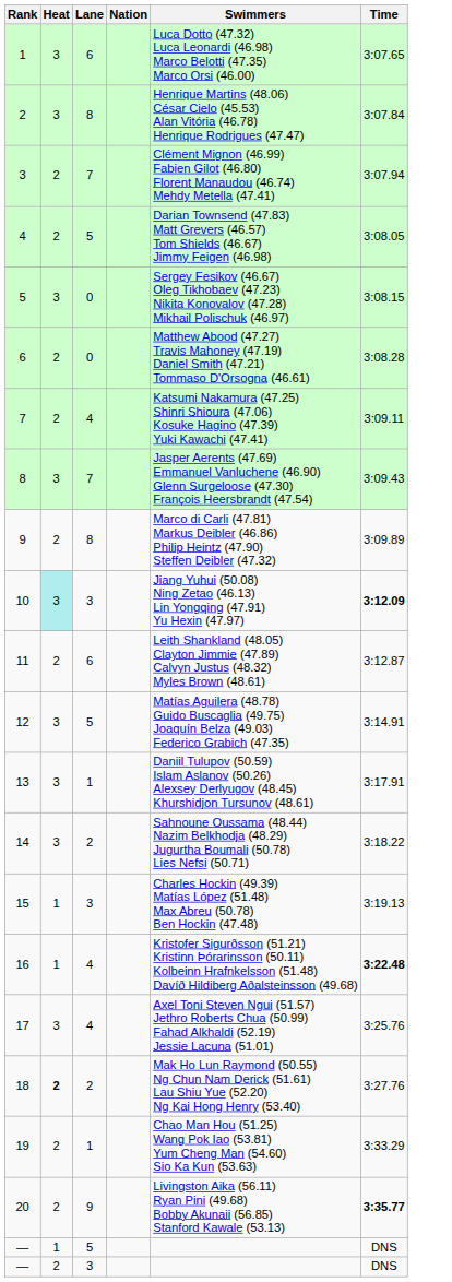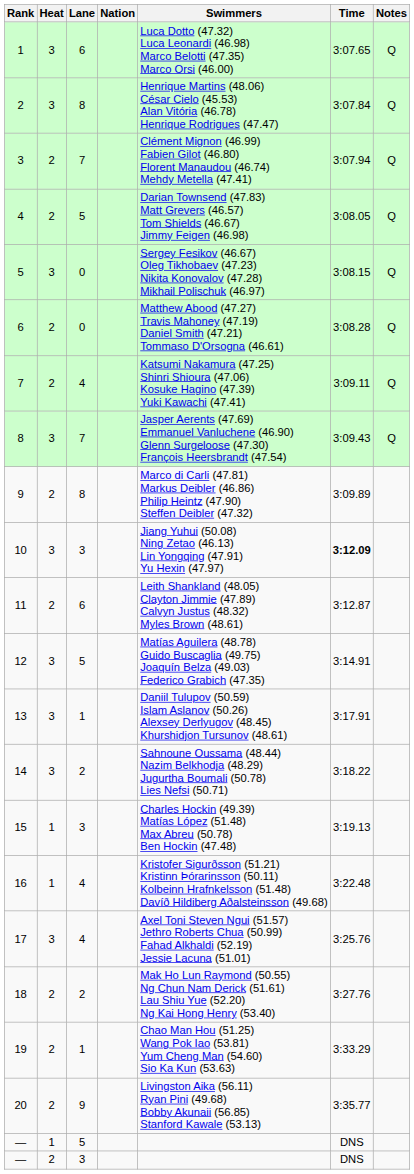 <table class="wikitable sortable" style="text-align:center">
 <tr>
 <th>Rank</th>
 <th>Heat</th>
 <th>Lane</th>
 <th>Nation</th>
 <th>Swimmers</th>
 <th>Time</th>
+<th>Notes</th>
 </tr>
 <tr style="background:#cfc;">
 <td>1</td>
 <td>3</td>
 <td>6</td>
 <td align=left></td>
 <td align=left><a href='#'>Luca Dotto</a> (47.32)<br><a href='#'>Luca Leonardi</a> (46.98)<br><a href='#'>Marco Belotti</a> (47.35)<br><a href='#'>Marco Orsi</a> (46.00)</td>
 <td>3:07.65</td>
+<td>Q</td>
 </tr>
 <tr style="background:#cfc;">
 <td>2</td>
 <td>3</td>
 <td>8</td>
 <td align=left></td>
 <td align=left><a href='#'>Henrique Martins</a> (48.06)<br><a href='#'>César Cielo</a> (45.53)<br><a href='#'>Alan Vitória</a> (46.78)<br><a href='#'>Henrique Rodrigues</a> (47.47)</td>
 <td>3:07.84</td>
+<td>Q</td>
 </tr>
 <tr style="background:#cfc;">
 <td>3</td>
 <td>2</td>
 <td>7</td>
 <td align=left></td>
 <td align=left><a href='#'>Clément Mignon</a> (46.99)<br><a href='#'>Fabien Gilot</a> (46.80)<br><a href='#'>Florent Manaudou</a> (46.74)<br><a href='#'>Mehdy Metella</a> (47.41)</td>
 <td>3:07.94</td>
+<td>Q</td>
 </tr>
 <tr style="background:#cfc;">
 <td>4</td>
 <td>2</td>
 <td>5</td>
 <td align=left></td>
 <td align=left><a href='#'>Darian Townsend</a> (47.83)<br><a href='#'>Matt Grevers</a> (46.57)<br><a href='#'>Tom Shields</a> (46.67)<br><a href='#'>Jimmy Feigen</a> (46.98)</td>
 <td>3:08.05</td>
+<td>Q</td>
 </tr>
 <tr style="background:#cfc;">
 <td>5</td>
 <td>3</td>
 <td>0</td>
 <td align=left></td>
 <td align=left><a href='#'>Sergey Fesikov</a> (46.67)<br><a href='#'>Oleg Tikhobaev</a> (47.23)<br><a href='#'>Nikita Konovalov</a> (47.28)<br><a href='#'>Mikhail Polischuk</a> (46.97)</td>
 <td>3:08.15</td>
+<td>Q</td>
 </tr>
 <tr style="background:#cfc;">
 <td>6</td>
 <td>2</td>
 <td>0</td>
 <td align=left></td>
 <td align=left><a href='#'>Matthew Abood</a> (47.27)<br><a href='#'>Travis Mahoney</a> (47.19)<br><a href='#'>Daniel Smith</a> (47.21)<br><a href='#'>Tommaso D'Orsogna</a> (46.61)</td>
 <td>3:08.28</td>
+<td>Q</td>
 </tr>
 <tr style="background:#cfc;">
 <td>7</td>
 <td>2</td>
 <td>4</td>
 <td align=left></td>
 <td align=left><a href='#'>Katsumi Nakamura</a> (47.25)<br><a href='#'>Shinri Shioura</a> (47.06)<br><a href='#'>Kosuke Hagino</a> (47.39)<br><a href='#'>Yuki Kawachi</a> (47.41)</td>
 <td>3:09.11</td>
+<td>Q</td>
 </tr>
 <tr style="background:#cfc;">
 <td>8</td>
 <td>3</td>
 <td>7</td>
 <td align=left></td>
 <td align=left><a href='#'>Jasper Aerents</a> (47.69)<br><a href='#'>Emmanuel Vanluchene</a> (46.90)<br><a href='#'>Glenn Surgeloose</a> (47.30)<br><a href='#'>François Heersbrandt</a> (47.54)</td>
 <td>3:09.43</td>
+<td>Q</td>
 </tr>
 <tr>
 <td>9</td>
 <td>2</td>
 <td>8</td>
 <td align=left></td>
 <td align=left><a href='#'>Marco di Carli</a> (47.81)<br><a href='#'>Markus Deibler</a> (46.86)<br><a href='#'>Philip Heintz</a> (47.90)<br><a href='#'>Steffen Deibler</a> (47.32)</td>
 <td>3:09.89</td>
+<td></td>
 </tr>
 <tr>
 <td>10</td>
-<td style="background: paleturquoise;">3</td>
+<td>3</td>
 <td>3</td>
 <td align=left></td>
 <td align=left><a href='#'>Jiang Yuhui</a> (50.08)<br><a href='#'>Ning Zetao</a> (46.13)<br><a href='#'>Lin Yongqing</a> (47.91)<br><a href='#'>Yu Hexin</a> (47.97)</td>
 <td><strong>3:12.09</strong></td>
+<td></td>
 </tr>
 <tr>
 <td>11</td>
 <td>2</td>
 <td>6</td>
 <td align=left></td>
 <td align=left><a href='#'>Leith Shankland</a> (48.05)<br><a href='#'>Clayton Jimmie</a> (47.89)<br><a href='#'>Calvyn Justus</a> (48.32)<br><a href='#'>Myles Brown</a> (48.61)</td>
 <td>3:12.87</td>
+<td></td>
 </tr>
 <tr>
 <td>12</td>
 <td>3</td>
 <td>5</td>
 <td align=left></td>
 <td align=left><a href='#'>Matías Aguilera</a> (48.78)<br><a href='#'>Guido Buscaglia</a> (49.75)<br><a href='#'>Joaquín Belza</a> (49.03)<br><a href='#'>Federico Grabich</a> (47.35)</td>
 <td>3:14.91</td>
+<td></td>
 </tr>
 <tr>
 <td>13</td>
 <td>3</td>
 <td>1</td>
 <td align=left></td>
 <td align=left><a href='#'>Daniil Tulupov</a> (50.59)<br><a href='#'>Islam Aslanov</a> (50.26)<br><a href='#'>Alexsey Derlyugov</a> (48.45)<br><a href='#'>Khurshidjon Tursunov</a> (48.61)</td>
 <td>3:17.91</td>
+<td></td>
 </tr>
 <tr>
 <td>14</td>
 <td>3</td>
 <td>2</td>
 <td align=left></td>
 <td align=left><a href='#'>Sahnoune Oussama</a> (48.44)<br><a href='#'>Nazim Belkhodja</a> (48.29)<br><a href='#'>Jugurtha Boumali</a> (50.78)<br><a href='#'>Lies Nefsi</a> (50.71)</td>
 <td>3:18.22</td>
+<td></td>
 </tr>
 <tr>
 <td>15</td>
 <td>1</td>
 <td>3</td>
 <td align=left></td>
 <td align=left><a href='#'>Charles Hockin</a> (49.39)<br><a href='#'>Matías López</a> (51.48)<br><a href='#'>Max Abreu</a> (50.78)<br><a href='#'>Ben Hockin</a> (47.48)</td>
 <td>3:19.13</td>
+<td></td>
 </tr>
 <tr>
 <td>16</td>
 <td>1</td>
 <td>4</td>
 <td align=left></td>
 <td align=left><a href='#'>Kristofer Sigurðsson</a> (51.21)<br><a href='#'>Kristinn Þórarinsson</a> (50.11)<br><a href='#'>Kolbeinn Hrafnkelsson</a> (51.48)<br><a href='#'>Davíð Hildiberg Aðalsteinsson</a> (49.68)</td>
-<td><strong>3:22.48</strong></td>
+<td>3:22.48</td>
+<td></td>
 </tr>
 <tr>
 <td>17</td>
 <td>3</td>
 <td>4</td>
 <td align=left></td>
 <td align=left><a href='#'>Axel Toni Steven Ngui</a> (51.57)<br><a href='#'>Jethro Roberts Chua</a> (50.99)<br><a href='#'>Fahad Alkhaldi</a> (52.19)<br><a href='#'>Jessie Lacuna</a> (51.01)</td>
 <td>3:25.76</td>
+<td></td>
 </tr>
 <tr>
 <td>18</td>
-<td><strong>2</strong></td>
+<td>2</td>
 <td>2</td>
 <td align=left></td>
 <td align=left><a href='#'>Mak Ho Lun Raymond</a> (50.55)<br><a href='#'>Ng Chun Nam Derick</a> (51.61)<br><a href='#'>Lau Shiu Yue</a> (52.20)<br><a href='#'>Ng Kai Hong Henry</a> (53.40)</td>
 <td>3:27.76</td>
+<td></td>
 </tr>
 <tr>
 <td>19</td>
 <td>2</td>
 <td>1</td>
 <td align=left></td>
 <td align=left><a href='#'>Chao Man Hou</a> (51.25)<br><a href='#'>Wang Pok Iao</a> (53.81)<br><a href='#'>Yum Cheng Man</a> (54.60)<br><a href='#'>Sio Ka Kun</a> (53.63)</td>
 <td>3:33.29</td>
+<td></td>
 </tr>
 <tr>
 <td>20</td>
 <td>2</td>
 <td>9</td>
 <td align=left></td>
 <td align=left><a href='#'>Livingston Aika</a> (56.11)<br><a href='#'>Ryan Pini</a> (49.68)<br><a href='#'>Bobby Akunaii</a> (56.85)<br><a href='#'>Stanford Kawale</a> (53.13)</td>
-<td><strong>3:35.77</strong></td>
+<td>3:35.77</td>
+<td></td>
 </tr>
 <tr>
 <td>—</td>
 <td>1</td>
 <td>5</td>
 <td align=left></td>
 <td></td>
 <td>DNS</td>
+<td></td>
 </tr>
 <tr>
 <td>—</td>
 <td>2</td>
 <td>3</td>
 <td align=left></td>
 <td></td>
 <td>DNS</td>
+<td></td>
 </tr>
 </table>
